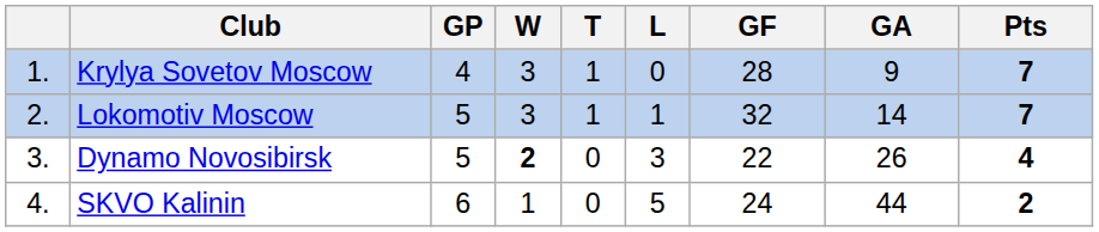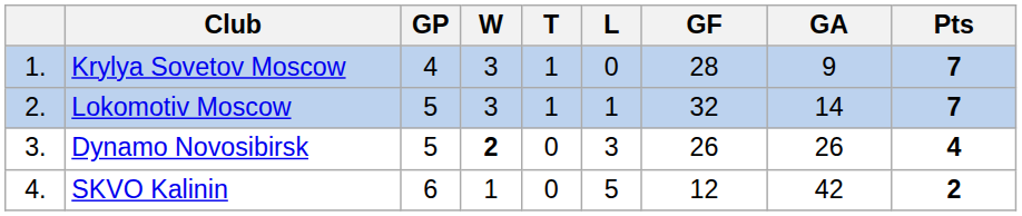 <table class="wikitable">
 <tr>
 <th width="30"></th>
 <th width="200">Club</th>
 <th width="30">GP</th>
 <th width="30">W</th>
 <th width="30">T</th>
 <th width="30">L</th>
 <th width="70">GF</th>
 <th width="70">GA</th>
 <th width="70">Pts</th>
 </tr>
 <tr bgcolor="#BCD2EE" align="center">
 <td>1.</td>
 <td align="left"><a href='#'>Krylya Sovetov Moscow</a></td>
 <td>4</td>
 <td>3</td>
 <td>1</td>
 <td>0</td>
 <td>28</td>
 <td>9</td>
 <td><strong>7</strong></td>
 </tr>
 <tr bgcolor="#BCD2EE" align="center">
 <td>2.</td>
 <td align="left"><a href='#'>Lokomotiv Moscow</a></td>
 <td>5</td>
 <td>3</td>
 <td>1</td>
 <td>1</td>
 <td>32</td>
 <td>14</td>
 <td><strong>7</strong></td>
 </tr>
 <tr bgcolor="#FFFFFF" align="center">
 <td>3.</td>
 <td align="left"><a href='#'>Dynamo Novosibirsk</a></td>
 <td>5</td>
 <td><strong>2</strong></td>
 <td>0</td>
 <td>3</td>
-<td>22</td>
+<td>26</td>
 <td>26</td>
 <td><strong>4</strong></td>
 </tr>
 <tr bgcolor="#FFFFFF" align="center">
 <td>4.</td>
 <td align="left"><a href='#'>SKVO Kalinin</a></td>
 <td>6</td>
 <td>1</td>
 <td>0</td>
 <td>5</td>
-<td>24</td>
-<td>44</td>
+<td>12</td>
+<td>42</td>
 <td><strong>2</strong></td>
 </tr>
 </table>
